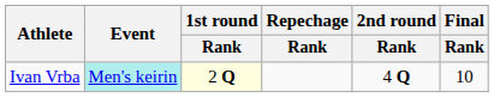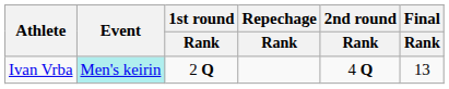 <table class=wikitable style="font-size:90%">
 <tr>
 <th rowspan="2">Athlete</th>
 <th rowspan="2">Event</th>
 <th>1st round</th>
 <th>Repechage</th>
 <th>2nd round</th>
 <th>Final</th>
 </tr>
 <tr style="font-size:95%">
 <th>Rank</th>
 <th>Rank</th>
 <th>Rank</th>
 <th>Rank</th>
 </tr>
 <tr align=center>
 <td align=left><a href='#'>Ivan Vrba</a></td>
 <td align=left style="background: paleturquoise;"><a href='#'>Men's keirin</a></td>
-<td style="background: lightyellow;">2 <strong>Q</strong></td>
+<td>2 <strong>Q</strong></td>
 <td></td>
 <td>4 <strong>Q</strong></td>
-<td>10</td>
+<td>13</td>
 </tr>
 </table>
